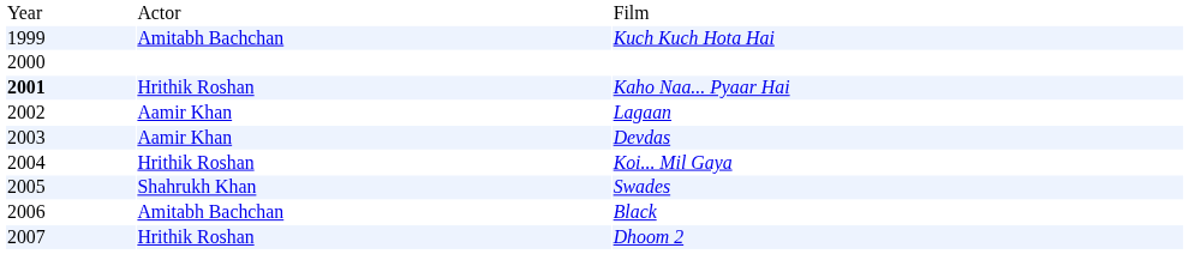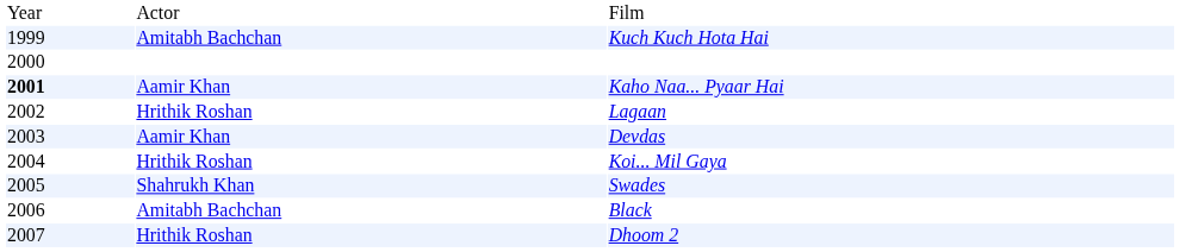 <table width="50%" border="0" cellpadding="1" cellspacing="1">
 <tr>
 <td>Year</td>
 <td>Actor</td>
 <td>Film</td>
 </tr>
 <tr bgcolor="#edf3fe">
 <td>1999</td>
 <td><a href='#'>Amitabh Bachchan</a></td>
 <td><em><a href='#'>Kuch Kuch Hota Hai</a></em></td>
 </tr>
 <tr>
 <td>2000</td>
 <td colspan="2"></td>
 </tr>
 <tr bgcolor="#edf3fe">
 <td><strong>2001</strong></td>
-<td><a href='#'>Hrithik Roshan</a></td>
+<td><a href='#'>Aamir Khan</a></td>
 <td><em><a href='#'>Kaho Naa... Pyaar Hai</a></em></td>
 </tr>
 <tr>
 <td>2002</td>
-<td><a href='#'>Aamir Khan</a></td>
+<td><a href='#'>Hrithik Roshan</a></td>
 <td><em><a href='#'>Lagaan</a></em></td>
 </tr>
 <tr bgcolor="#edf3fe">
 <td>2003</td>
 <td><a href='#'>Aamir Khan</a></td>
 <td><em><a href='#'>Devdas</a></em></td>
 </tr>
 <tr>
 <td>2004</td>
 <td><a href='#'>Hrithik Roshan</a></td>
 <td><em><a href='#'>Koi... Mil Gaya</a></em></td>
 </tr>
 <tr bgcolor="#edf3fe">
 <td>2005</td>
 <td><a href='#'>Shahrukh Khan</a></td>
 <td><em><a href='#'>Swades</a></em></td>
 </tr>
 <tr>
 <td>2006</td>
 <td><a href='#'>Amitabh Bachchan</a></td>
 <td><em><a href='#'>Black</a></em></td>
 </tr>
 <tr bgcolor="#edf3fe">
 <td>2007</td>
 <td><a href='#'>Hrithik Roshan</a></td>
 <td><em><a href='#'>Dhoom 2</a></em></td>
 </tr>
 </table>
